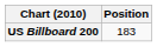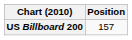 <table class="wikitable plainrowheaders" style="text-align:center">
 <tr>
 <th scope="col">Chart (2010)</th>
 <th scope="col">Position</th>
 </tr>
 <tr>
 <th scope="row">US <em>Billboard</em> 200</th>
-<td>183</td>
+<td>157</td>
 </tr>
 </table>
